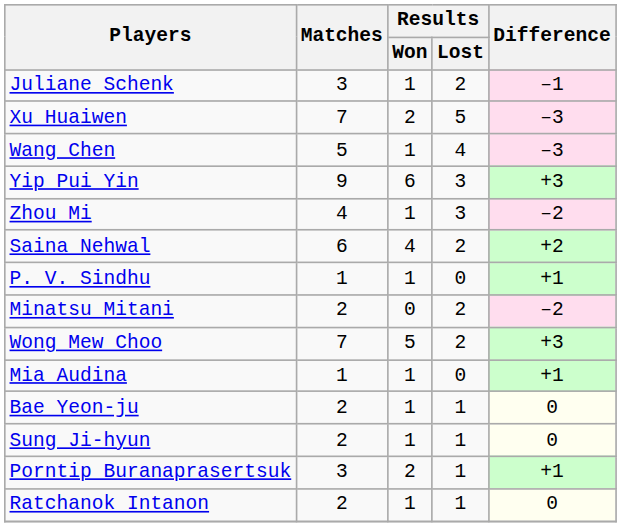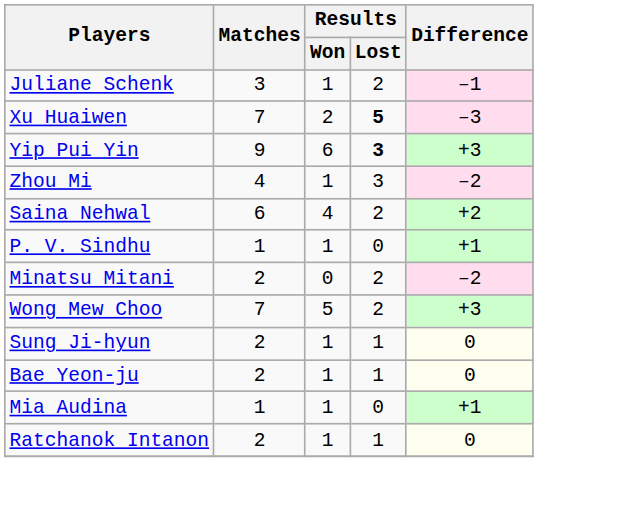 <table class=wikitable style="text-align:center; font-size:small">
 <tr>
 <th rowspan="2">Players</th>
 <th rowspan="2">Matches</th>
 <th colspan="2">Results</th>
 <th rowspan="2">Difference</th>
 </tr>
 <tr>
 <th>Won</th>
 <th>Lost</th>
 </tr>
 <tr>
 <td align="left"> <a href='#'>Juliane Schenk</a></td>
 <td>3</td>
 <td>1</td>
 <td>2</td>
 <td bgcolor="#ffddee">–1</td>
 </tr>
 <tr>
 <td align="left"> <a href='#'>Xu Huaiwen</a></td>
 <td>7</td>
 <td>2</td>
-<td>5</td>
-<td bgcolor="#ffddee">–3</td>
-</tr>
-<tr>
-<td align="left"> <a href='#'>Wang Chen</a></td>
-<td>5</td>
-<td>1</td>
-<td>4</td>
+<td><strong>5</strong></td>
 <td bgcolor="#ffddee">–3</td>
 </tr>
 <tr>
 <td align="left"> <a href='#'>Yip Pui Yin</a></td>
 <td>9</td>
 <td>6</td>
-<td>3</td>
+<td><strong>3</strong></td>
 <td bgcolor="#ccffcc">+3</td>
 </tr>
 <tr>
 <td align="left"> <a href='#'>Zhou Mi</a></td>
 <td>4</td>
 <td>1</td>
 <td>3</td>
 <td bgcolor="#ffddee">–2</td>
 </tr>
 <tr>
 <td align="left"> <a href='#'>Saina Nehwal</a></td>
 <td>6</td>
 <td>4</td>
 <td>2</td>
 <td bgcolor="#ccffcc">+2</td>
 </tr>
 <tr>
 <td align="left"> <a href='#'>P. V. Sindhu</a></td>
 <td>1</td>
 <td>1</td>
 <td>0</td>
 <td bgcolor="#ccffcc">+1</td>
 </tr>
 <tr>
 <td align="left"> <a href='#'>Minatsu Mitani</a></td>
 <td>2</td>
 <td>0</td>
 <td>2</td>
 <td bgcolor="#ffddee">–2</td>
 </tr>
 <tr>
 <td align="left"> <a href='#'>Wong Mew Choo</a></td>
 <td>7</td>
 <td>5</td>
 <td>2</td>
 <td bgcolor="#ccffcc">+3</td>
 </tr>
 <tr>
-<td align="left"> <a href='#'>Mia Audina</a></td>
+<td align="left"> <a href='#'>Sung Ji-hyun</a></td>
+<td>2</td>
 <td>1</td>
 <td>1</td>
-<td>0</td>
-<td bgcolor="#ccffcc">+1</td>
+<td bgcolor="#fffff0">0</td>
 </tr>
 <tr>
 <td align="left"> <a href='#'>Bae Yeon-ju</a></td>
 <td>2</td>
 <td>1</td>
 <td>1</td>
 <td bgcolor="#fffff0">0</td>
 </tr>
 <tr>
-<td align="left"> <a href='#'>Sung Ji-hyun</a></td>
-<td>2</td>
+<td align="left"> <a href='#'>Mia Audina</a></td>
 <td>1</td>
 <td>1</td>
-<td bgcolor="#fffff0">0</td>
-</tr>
-<tr>
-<td align="left"> <a href='#'>Porntip Buranaprasertsuk</a></td>
-<td>3</td>
-<td>2</td>
-<td>1</td>
+<td>0</td>
 <td bgcolor="#ccffcc">+1</td>
 </tr>
 <tr>
 <td align="left"> <a href='#'>Ratchanok Intanon</a></td>
 <td>2</td>
 <td>1</td>
 <td>1</td>
 <td bgcolor="#fffff0">0</td>
 </tr>
 <tr>
 </tr>
 </table>
